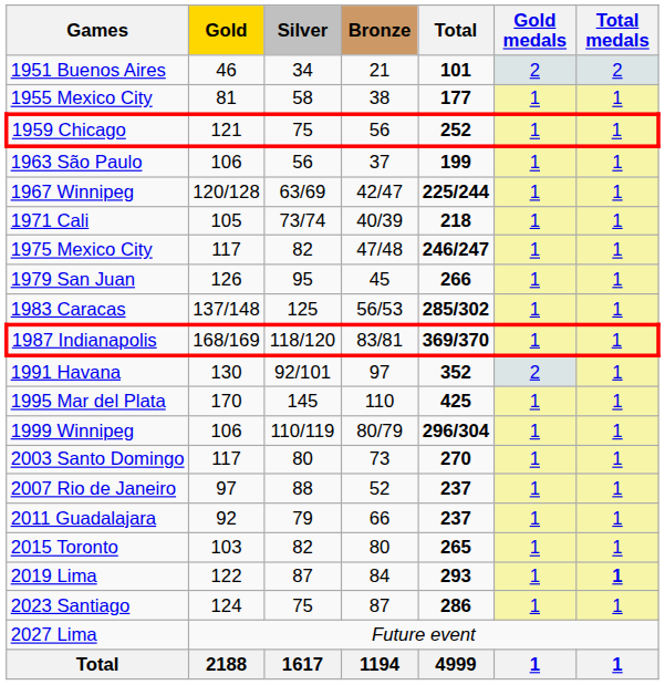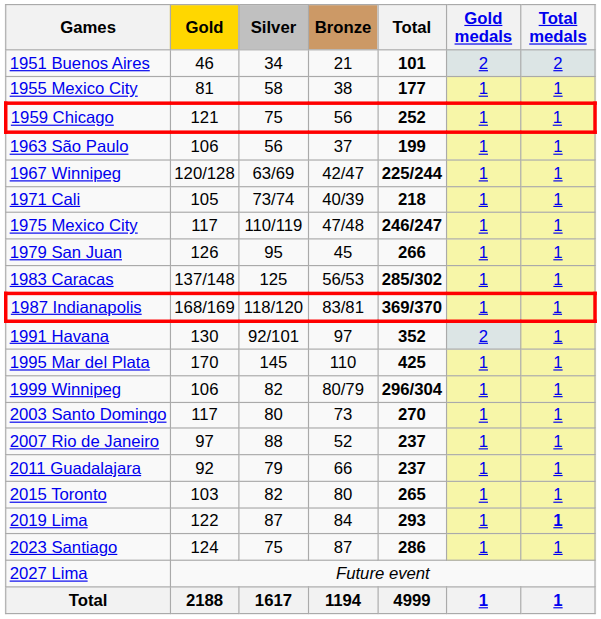 <table class="wikitable" style="text-align:center; font-size:90%;">
 <tr>
 <th>Games</th>
 <td style="background:gold; width:3.2em; font-weight:bold;">Gold</td>
 <td style="background:silver; width:3.7em; font-weight:bold;">Silver</td>
 <td style="background:#c96; width:3.7em; font-weight:bold;">Bronze</td>
 <th style="width:3.5em; font-weight:bold;">Total</th>
 <th style="width:4em; font-weight:bold;"><a href='#'>Gold medals</a></th>
 <th style="width:4em; font-weight:bold;"><a href='#'>Total medals</a></th>
 </tr>
 <tr>
 <td align=left> <a href='#'>1951 Buenos Aires</a></td>
 <td>46</td>
 <td>34</td>
 <td>21</td>
 <td><strong>101</strong></td>
 <td style="background:#dce5e5;"><a href='#'>2</a></td>
 <td style="background:#dce5e5;"><a href='#'>2</a></td>
 </tr>
 <tr>
 <td align=left> <a href='#'>1955 Mexico City</a></td>
 <td>81</td>
 <td>58</td>
 <td>38</td>
 <td><strong>177</strong></td>
 <td style="background:#f7f6a8;"><a href='#'>1</a></td>
 <td style="background:#f7f6a8;"><a href='#'>1</a></td>
 </tr>
 <tr style="border: 3px solid red">
 <td align=left> <a href='#'>1959 Chicago</a></td>
 <td>121</td>
 <td>75</td>
 <td>56</td>
 <td><strong>252</strong></td>
 <td style="background:#f7f6a8;"><a href='#'>1</a></td>
 <td style="background:#f7f6a8;"><a href='#'>1</a></td>
 </tr>
 <tr>
 <td align=left> <a href='#'>1963 São Paulo</a></td>
 <td>106</td>
 <td>56</td>
 <td>37</td>
 <td><strong>199</strong></td>
 <td style="background:#f7f6a8;"><a href='#'>1</a></td>
 <td style="background:#f7f6a8;"><a href='#'>1</a></td>
 </tr>
 <tr>
 <td align=left> <a href='#'>1967 Winnipeg</a></td>
 <td>120/128</td>
 <td>63/69</td>
 <td>42/47</td>
 <td><strong>225/244</strong></td>
 <td style="background:#f7f6a8;"><a href='#'>1</a></td>
 <td style="background:#f7f6a8;"><a href='#'>1</a></td>
 </tr>
 <tr>
 <td align=left> <a href='#'>1971 Cali</a></td>
 <td>105</td>
 <td>73/74</td>
 <td>40/39</td>
 <td><strong>218</strong></td>
 <td style="background:#f7f6a8;"><a href='#'>1</a></td>
 <td style="background:#f7f6a8;"><a href='#'>1</a></td>
 </tr>
 <tr>
 <td align=left> <a href='#'>1975 Mexico City</a></td>
 <td>117</td>
-<td>82</td>
+<td>110/119</td>
 <td>47/48</td>
 <td><strong>246/247</strong></td>
 <td style="background:#f7f6a8;"><a href='#'>1</a></td>
 <td style="background:#f7f6a8;"><a href='#'>1</a></td>
 </tr>
 <tr>
 <td align=left> <a href='#'>1979 San Juan</a></td>
 <td>126</td>
 <td>95</td>
 <td>45</td>
 <td><strong>266</strong></td>
 <td style="background:#f7f6a8;"><a href='#'>1</a></td>
 <td style="background:#f7f6a8;"><a href='#'>1</a></td>
 </tr>
 <tr>
 <td align=left> <a href='#'>1983 Caracas</a></td>
 <td>137/148</td>
 <td>125</td>
 <td>56/53</td>
 <td><strong>285/302</strong></td>
 <td style="background:#f7f6a8;"><a href='#'>1</a></td>
 <td style="background:#f7f6a8;"><a href='#'>1</a></td>
 </tr>
 <tr style="border: 3px solid red">
 <td align=left> <a href='#'>1987 Indianapolis</a></td>
 <td>168/169</td>
 <td>118/120</td>
 <td>83/81</td>
 <td><strong>369/370</strong></td>
 <td style="background:#f7f6a8;"><a href='#'>1</a></td>
 <td style="background:#f7f6a8;"><a href='#'>1</a></td>
 </tr>
 <tr>
 <td align=left> <a href='#'>1991 Havana</a></td>
 <td>130</td>
 <td>92/101</td>
 <td>97</td>
 <td><strong>352</strong></td>
 <td style="background:#dce5e5;"><a href='#'>2</a></td>
 <td style="background:#f7f6a8;"><a href='#'>1</a></td>
 </tr>
 <tr>
 <td align=left> <a href='#'>1995 Mar del Plata</a></td>
 <td>170</td>
 <td>145</td>
 <td>110</td>
 <td><strong>425</strong></td>
 <td style="background:#f7f6a8;"><a href='#'>1</a></td>
 <td style="background:#f7f6a8;"><a href='#'>1</a></td>
 </tr>
 <tr>
 <td align=left> <a href='#'>1999 Winnipeg</a></td>
 <td>106</td>
-<td>110/119</td>
+<td>82</td>
 <td>80/79</td>
 <td><strong>296/304</strong></td>
 <td style="background:#f7f6a8;"><a href='#'>1</a></td>
 <td style="background:#f7f6a8;"><a href='#'>1</a></td>
 </tr>
 <tr>
 <td align=left> <a href='#'>2003 Santo Domingo</a></td>
 <td>117</td>
 <td>80</td>
 <td>73</td>
 <td><strong>270</strong></td>
 <td style="background:#f7f6a8;"><a href='#'>1</a></td>
 <td style="background:#f7f6a8;"><a href='#'>1</a></td>
 </tr>
 <tr>
 <td align=left> <a href='#'>2007 Rio de Janeiro</a></td>
 <td>97</td>
 <td>88</td>
 <td>52</td>
 <td><strong>237</strong></td>
 <td style="background:#f7f6a8;"><a href='#'>1</a></td>
 <td style="background:#f7f6a8;"><a href='#'>1</a></td>
 </tr>
 <tr>
 <td align=left> <a href='#'>2011 Guadalajara</a></td>
 <td>92</td>
 <td>79</td>
 <td>66</td>
 <td><strong>237</strong></td>
 <td style="background:#f7f6a8;"><a href='#'>1</a></td>
 <td style="background:#f7f6a8;"><a href='#'>1</a></td>
 </tr>
 <tr>
 <td align=left> <a href='#'>2015 Toronto</a></td>
 <td>103</td>
 <td>82</td>
 <td>80</td>
 <td><strong>265</strong></td>
 <td style="background:#f7f6a8;"><a href='#'>1</a></td>
 <td style="background:#f7f6a8;"><a href='#'>1</a></td>
 </tr>
 <tr>
 <td align=left> <a href='#'>2019 Lima</a></td>
 <td>122</td>
 <td>87</td>
 <td>84</td>
 <td><strong>293</strong></td>
 <td style="background:#f7f6a8;"><a href='#'>1</a></td>
 <td style="background:#f7f6a8;"><strong><a href='#'>1</a></strong></td>
 </tr>
 <tr>
 <td align=left> <a href='#'>2023 Santiago</a></td>
 <td>124</td>
 <td>75</td>
 <td>87</td>
 <td><strong>286</strong></td>
 <td style="background:#f7f6a8;"><a href='#'>1</a></td>
 <td style="background:#f7f6a8;"><a href='#'>1</a></td>
 </tr>
 <tr>
 <td align=left> <a href='#'>2027 Lima</a></td>
 <td colspan="6"><em>Future event</em></td>
 </tr>
 <tr>
 <th>Total</th>
 <th>2188</th>
 <th>1617</th>
 <th>1194</th>
 <th>4999</th>
 <th><a href='#'>1</a></th>
 <th><a href='#'>1</a></th>
 </tr>
 </table>
